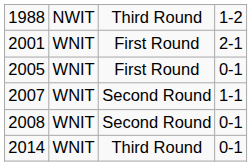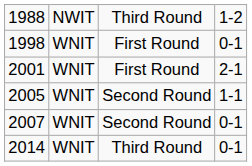 <table class="wikitable">
 <tr align="center">
 <td>1988</td>
 <td>NWIT</td>
 <td>Third Round</td>
 <td>1-2</td>
+</tr>
+<tr align="center">
+<td>1998</td>
+<td>WNIT</td>
+<td>First Round</td>
+<td>0-1</td>
 </tr>
 <tr align="center">
 <td>2001</td>
 <td>WNIT</td>
 <td>First Round</td>
 <td>2-1</td>
 </tr>
 <tr align="center">
 <td>2005</td>
 <td>WNIT</td>
-<td>First Round</td>
-<td>0-1</td>
-</tr>
-<tr align="center">
-<td>2007</td>
-<td>WNIT</td>
 <td>Second Round</td>
 <td>1-1</td>
 </tr>
 <tr align="center">
-<td>2008</td>
+<td>2007</td>
 <td>WNIT</td>
 <td>Second Round</td>
 <td>0-1</td>
 </tr>
 <tr align="center">
 <td>2014</td>
 <td>WNIT</td>
 <td>Third Round</td>
 <td>0-1</td>
 </tr>
 </table>
